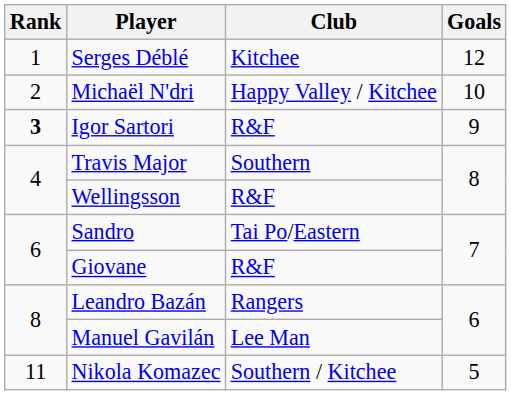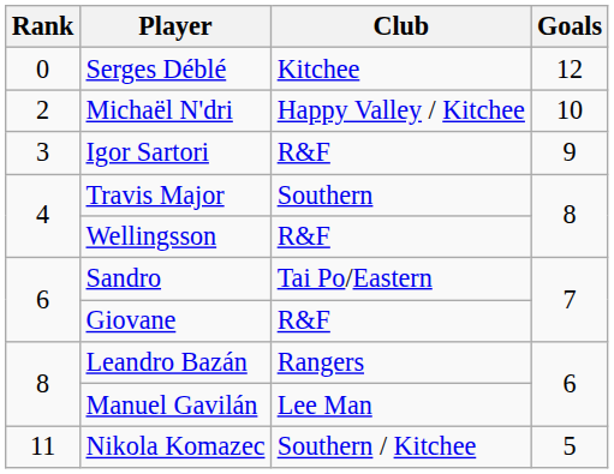 <table class="wikitable" style="text-align:center">
 <tr>
 <th>Rank</th>
 <th>Player</th>
 <th>Club</th>
 <th>Goals</th>
 </tr>
 <tr>
-<td>1</td>
+<td>0</td>
 <td style="text-align:left;"> <a href='#'>Serges Déblé</a></td>
 <td style="text-align:left;"><a href='#'>Kitchee</a></td>
 <td>12</td>
 </tr>
 <tr>
 <td>2</td>
 <td style="text-align:left;"> <a href='#'>Michaël N'dri</a></td>
 <td style="text-align:left;"><a href='#'>Happy Valley</a> / <a href='#'>Kitchee</a></td>
 <td>10</td>
 </tr>
 <tr>
-<td><strong>3</strong></td>
+<td>3</td>
 <td style="text-align:left;"> <a href='#'>Igor Sartori</a></td>
 <td style="text-align:left;"><a href='#'>R&F</a></td>
 <td>9</td>
 </tr>
 <tr>
 <td rowspan="2">4</td>
 <td style="text-align:left;"> <a href='#'>Travis Major</a></td>
 <td style="text-align:left;"><a href='#'>Southern</a></td>
 <td rowspan="2">8</td>
 </tr>
 <tr>
 <td style="text-align:left;"> <a href='#'>Wellingsson</a></td>
 <td style="text-align:left;"><a href='#'>R&F</a></td>
 </tr>
 <tr>
 <td rowspan="2">6</td>
 <td style="text-align:left;"> <a href='#'>Sandro</a></td>
 <td style="text-align:left;"><a href='#'>Tai Po</a>/<a href='#'>Eastern</a></td>
 <td rowspan="2">7</td>
 </tr>
 <tr>
 <td style="text-align:left;"> <a href='#'>Giovane</a></td>
 <td style="text-align:left;"><a href='#'>R&F</a></td>
 </tr>
 <tr>
 <td rowspan="2">8</td>
 <td style="text-align:left;"> <a href='#'>Leandro Bazán</a></td>
 <td style="text-align:left;"><a href='#'>Rangers</a></td>
 <td rowspan="2">6</td>
 </tr>
 <tr>
 <td style="text-align:left;"> <a href='#'>Manuel Gavilán</a></td>
 <td style="text-align:left;"><a href='#'>Lee Man</a></td>
 </tr>
 <tr>
 <td>11</td>
 <td style="text-align:left;"> <a href='#'>Nikola Komazec</a></td>
 <td style="text-align:left;"><a href='#'>Southern</a> / <a href='#'>Kitchee</a></td>
 <td>5</td>
 </tr>
 </table>
